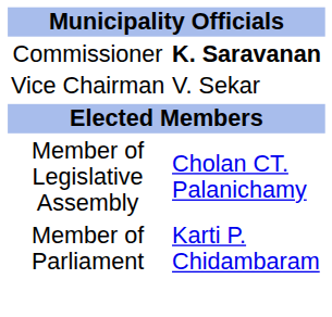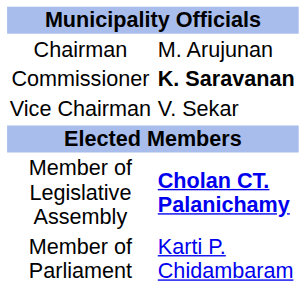 <table class="toccolours" style="clear:right; float:right; background:#fff; margin:0 0 0.5em 1em; width:220px">
 <tr>
 <th style="background:#a8bdec; text-align:center;" colspan="2"><strong>Municipality Officials</strong></th>
+</tr>
+<tr>
+<td style="text-align:center;">Chairman</td>
+<td>M. Arujunan</td>
 </tr>
 <tr>
 <td style="text-align:center;">Commissioner</td>
 <td><strong>K. Saravanan</strong></td>
 </tr>
 <tr>
 <td style="text-align:center;">Vice Chairman</td>
 <td>V. Sekar</td>
 </tr>
 <tr>
 <th style="background:#a8bdec; text-align:center;" colspan="2"><strong>Elected Members</strong></th>
 </tr>
 <tr>
 <td style="text-align:center;">Member of Legislative Assembly</td>
-<td><a href='#'>Cholan CT. Palanichamy</a></td>
+<td><strong><a href='#'>Cholan CT. Palanichamy</a></strong></td>
 </tr>
 <tr>
 <td style="text-align:center;">Member of Parliament</td>
 <td><a href='#'>Karti P. Chidambaram</a></td>
 </tr>
 </table>
